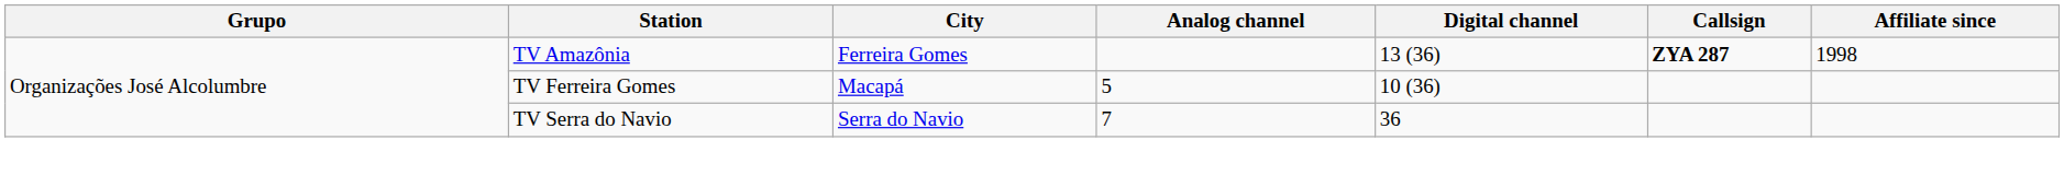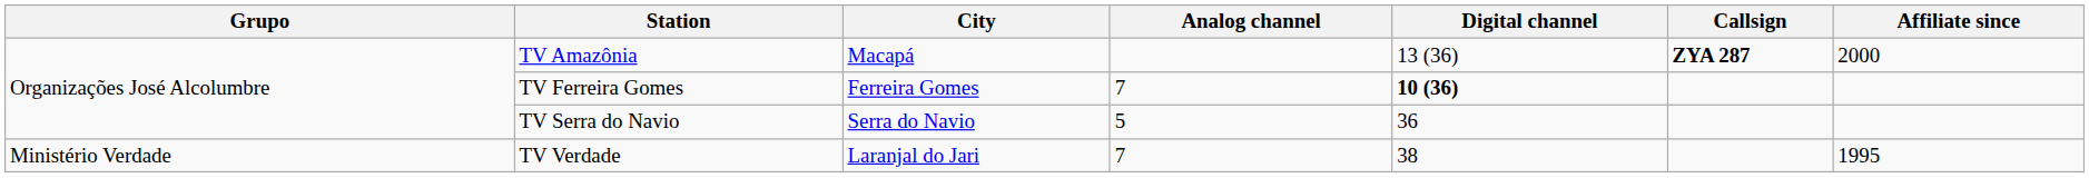 <table class = "wikitable" style = "width: 100%">
 <tr>
 <th>Grupo</th>
 <th>Station</th>
 <th>City</th>
 <th>Analog channel</th>
 <th>Digital channel</th>
 <th>Callsign</th>
 <th>Affiliate since</th>
 </tr>
 <tr>
 <td rowspan = "3">Organizações José Alcolumbre</td>
 <td><a href='#'>TV Amazônia</a></td>
-<td><a href='#'>Ferreira Gomes</a></td>
+<td><a href='#'>Macapá</a></td>
 <td></td>
 <td>13 (36)</td>
 <td><strong>ZYA 287</strong></td>
-<td>1998</td>
+<td>2000</td>
 </tr>
 <tr>
 <td>TV Ferreira Gomes</td>
-<td><a href='#'>Macapá</a></td>
-<td>5</td>
-<td>10 (36)</td>
+<td><a href='#'>Ferreira Gomes</a></td>
+<td>7</td>
+<td><strong>10 (36)</strong></td>
 <td></td>
 <td></td>
 </tr>
 <tr>
 <td>TV Serra do Navio</td>
 <td><a href='#'>Serra do Navio</a></td>
-<td>7</td>
+<td>5</td>
 <td>36</td>
 <td></td>
 <td></td>
 </tr>
+<tr>
+<td>Ministério Verdade</td>
+<td>TV Verdade</td>
+<td><a href='#'>Laranjal do Jari</a></td>
+<td>7</td>
+<td>38</td>
+<td></td>
+<td>1995</td>
+</tr>
 </table>
